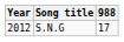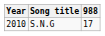 <table class="wikitable">
 <tr>
 <th>Year</th>
 <th>Song title</th>
 <th>988</th>
 </tr>
 <tr>
-<td>2012</td>
+<td>2010</td>
 <td>S.N.G</td>
 <td>17</td>
 </tr>
 </table>
